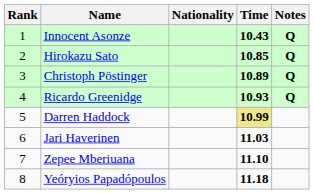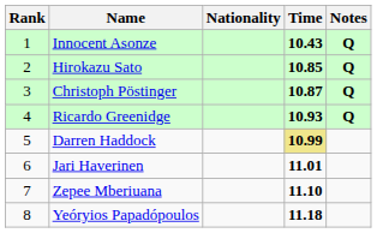 <table class="wikitable sortable" style="text-align:center">
 <tr>
 <th>Rank</th>
 <th>Name</th>
 <th>Nationality</th>
 <th>Time</th>
 <th>Notes</th>
 </tr>
 <tr bgcolor=ccffcc>
 <td>1</td>
 <td align=left><a href='#'>Innocent Asonze</a></td>
 <td align=left></td>
 <td><strong>10.43</strong></td>
 <td><strong>Q</strong></td>
 </tr>
 <tr bgcolor=ccffcc>
 <td>2</td>
 <td align=left><a href='#'>Hirokazu Sato</a></td>
 <td align=left></td>
 <td><strong>10.85</strong></td>
 <td><strong>Q</strong></td>
 </tr>
 <tr bgcolor=ccffcc>
 <td>3</td>
 <td align=left><a href='#'>Christoph Pöstinger</a></td>
 <td align=left></td>
-<td><strong>10.89</strong></td>
+<td><strong>10.87</strong></td>
 <td><strong>Q</strong></td>
 </tr>
 <tr bgcolor=ccffcc>
 <td>4</td>
 <td align=left><a href='#'>Ricardo Greenidge</a></td>
 <td align=left></td>
 <td><strong>10.93</strong></td>
 <td><strong>Q</strong></td>
 </tr>
 <tr>
 <td>5</td>
 <td align=left><a href='#'>Darren Haddock</a></td>
 <td align=left></td>
 <td style="background: khaki;"><strong>10.99</strong></td>
 <td></td>
 </tr>
 <tr>
 <td>6</td>
 <td align=left><a href='#'>Jari Haverinen</a></td>
 <td align=left></td>
-<td><strong>11.03</strong></td>
+<td><strong>11.01</strong></td>
 <td></td>
 </tr>
 <tr>
 <td>7</td>
 <td align=left><a href='#'>Zepee Mberiuana</a></td>
 <td align=left></td>
 <td><strong>11.10</strong></td>
 <td></td>
 </tr>
 <tr>
 <td>8</td>
 <td align=left><a href='#'>Yeóryios Papadópoulos</a></td>
 <td align=left></td>
 <td><strong>11.18</strong></td>
 <td></td>
 </tr>
 </table>
